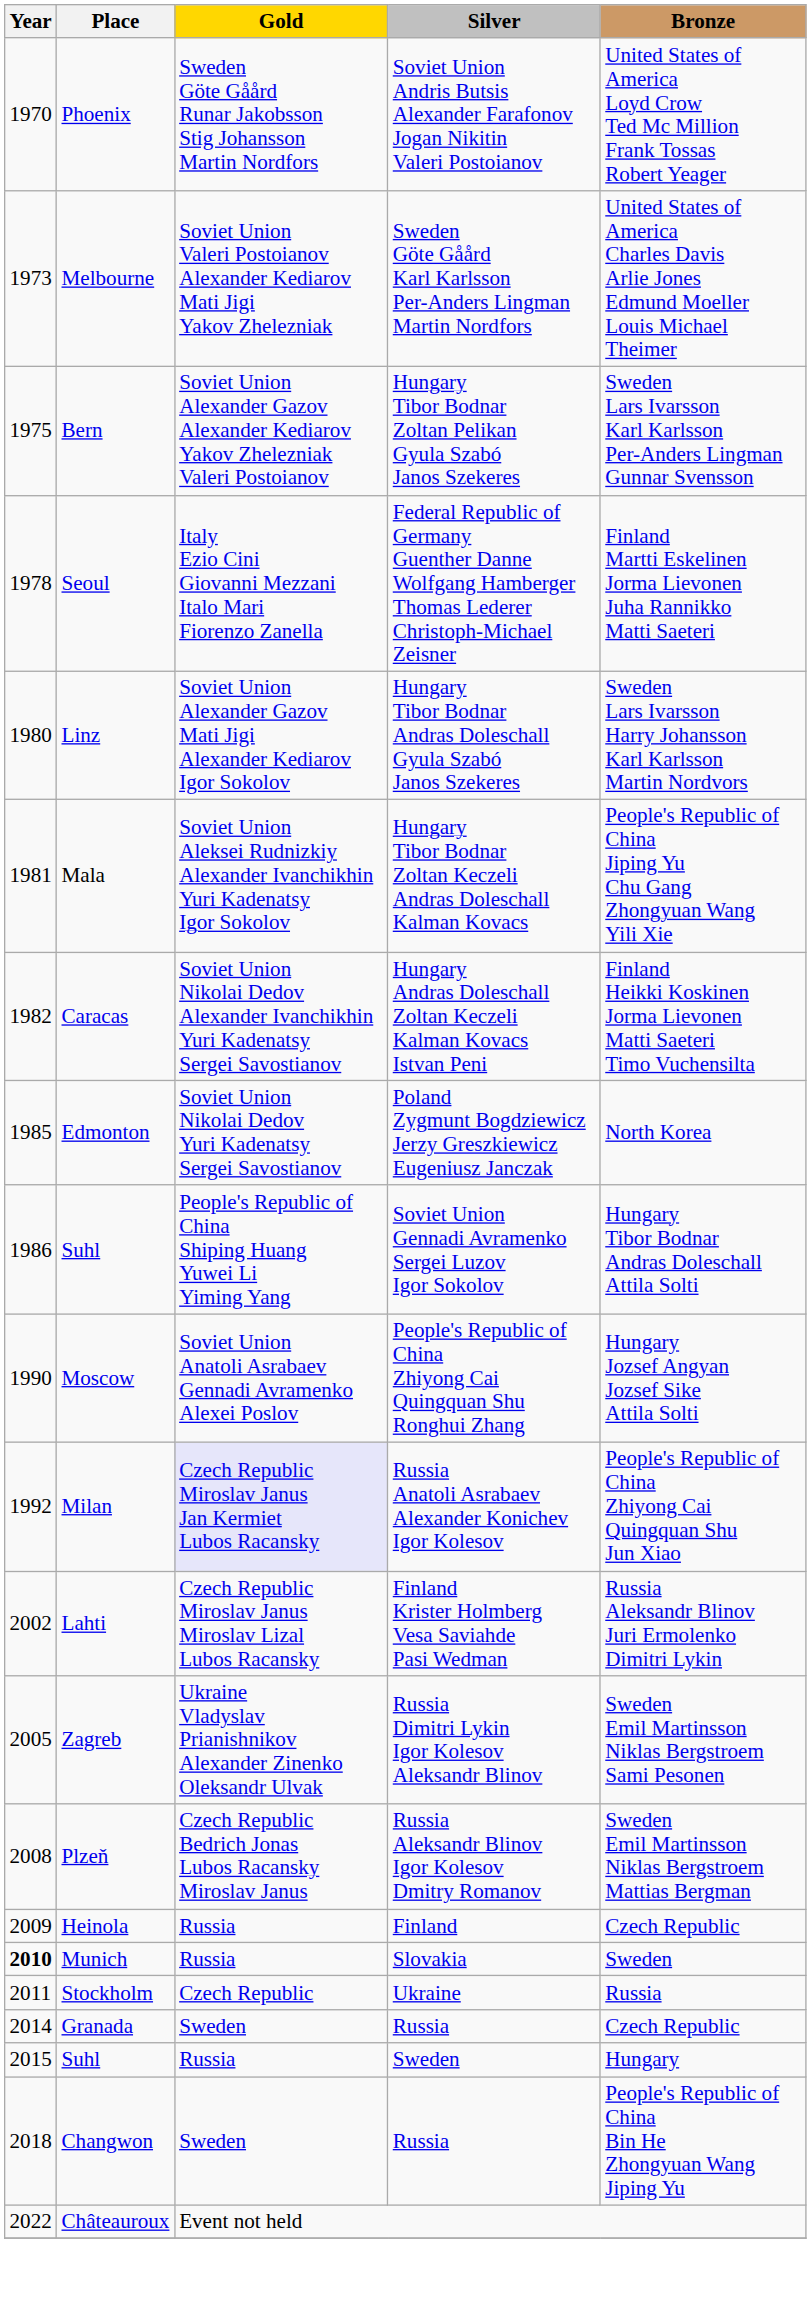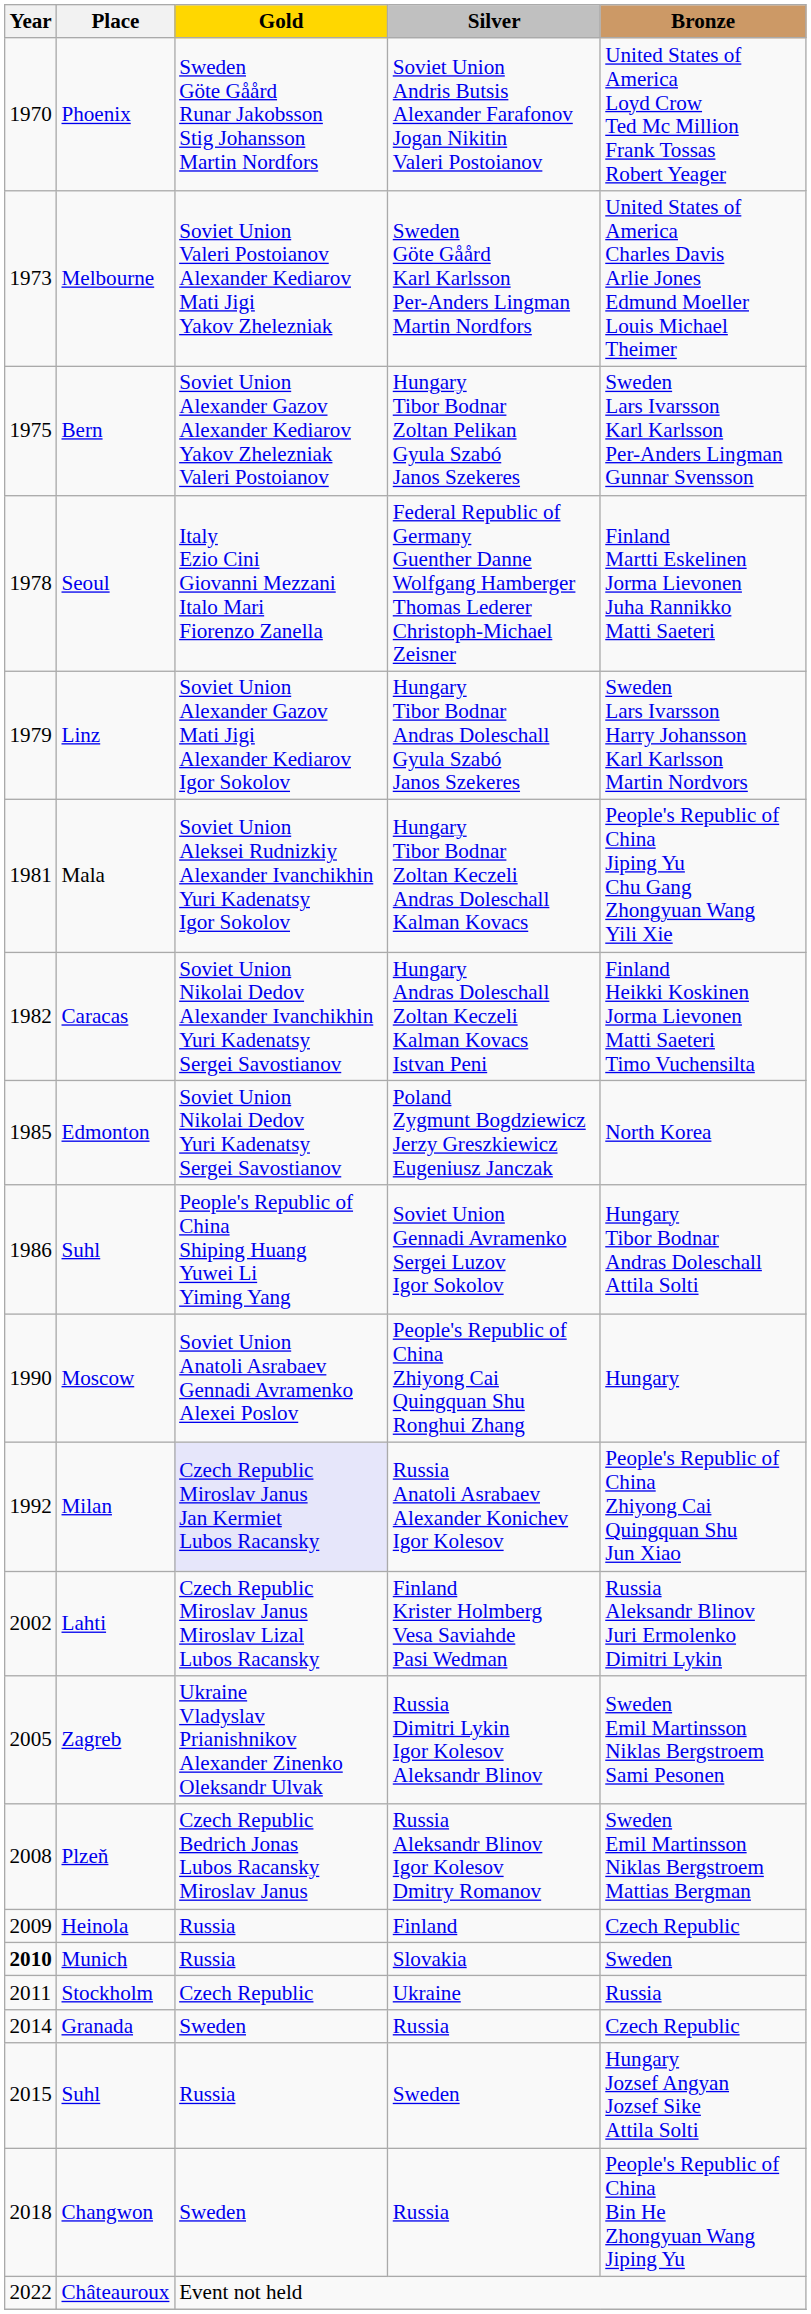 <table class="wikitable">
 <tr>
 <th>Year</th>
 <th>Place</th>
 <th style="background:gold"    width="210">Gold</th>
 <th style="background:silver"  width="210">Silver</th>
 <th style="background:#cc9966" width="210">Bronze</th>
 </tr>
 <tr>
 <td>1970</td>
 <td> <a href='#'>Phoenix</a></td>
 <td> <a href='#'>Sweden</a><br><a href='#'>Göte Gåård</a><br><a href='#'>Runar Jakobsson</a><br><a href='#'>Stig Johansson</a><br><a href='#'>Martin Nordfors</a></td>
 <td> <a href='#'>Soviet Union</a><br><a href='#'>Andris Butsis</a><br><a href='#'>Alexander Farafonov</a><br><a href='#'>Jogan Nikitin</a><br><a href='#'>Valeri Postoianov</a></td>
 <td> <a href='#'>United States of America</a><br><a href='#'>Loyd Crow</a><br><a href='#'>Ted Mc Million</a><br><a href='#'>Frank Tossas</a><br><a href='#'>Robert Yeager</a></td>
 </tr>
 <tr>
 <td>1973</td>
 <td> <a href='#'>Melbourne</a></td>
 <td> <a href='#'>Soviet Union</a><br><a href='#'>Valeri Postoianov</a><br><a href='#'>Alexander Kediarov</a><br><a href='#'>Mati Jigi</a><br><a href='#'>Yakov Zhelezniak</a></td>
 <td> <a href='#'>Sweden</a><br><a href='#'>Göte Gåård</a><br><a href='#'>Karl Karlsson</a><br><a href='#'>Per-Anders Lingman</a><br><a href='#'>Martin Nordfors</a></td>
 <td> <a href='#'>United States of America</a><br><a href='#'>Charles Davis</a><br><a href='#'>Arlie Jones</a><br><a href='#'>Edmund Moeller</a><br><a href='#'>Louis Michael Theimer</a></td>
 </tr>
 <tr>
 <td>1975</td>
 <td> <a href='#'>Bern</a></td>
 <td> <a href='#'>Soviet Union</a><br><a href='#'>Alexander Gazov</a><br><a href='#'>Alexander Kediarov</a><br><a href='#'>Yakov Zhelezniak</a><br><a href='#'>Valeri Postoianov</a></td>
 <td> <a href='#'>Hungary</a><br><a href='#'>Tibor Bodnar</a><br><a href='#'>Zoltan Pelikan</a><br><a href='#'>Gyula Szabó</a><br><a href='#'>Janos Szekeres</a></td>
 <td> <a href='#'>Sweden</a><br><a href='#'>Lars Ivarsson</a><br><a href='#'>Karl Karlsson</a><br><a href='#'>Per-Anders Lingman</a><br><a href='#'>Gunnar Svensson</a></td>
 </tr>
 <tr>
 <td>1978</td>
 <td> <a href='#'>Seoul</a></td>
 <td> <a href='#'>Italy</a><br><a href='#'>Ezio Cini</a><br><a href='#'>Giovanni Mezzani</a><br><a href='#'>Italo Mari</a><br><a href='#'>Fiorenzo Zanella</a></td>
 <td> <a href='#'>Federal Republic of Germany</a><br><a href='#'>Guenther Danne</a><br><a href='#'>Wolfgang Hamberger</a><br><a href='#'>Thomas Lederer</a><br><a href='#'>Christoph-Michael Zeisner</a></td>
 <td> <a href='#'>Finland</a><br><a href='#'>Martti Eskelinen</a><br><a href='#'>Jorma Lievonen</a><br><a href='#'>Juha Rannikko</a><br><a href='#'>Matti Saeteri</a></td>
 </tr>
 <tr>
-<td>1980</td>
+<td>1979</td>
 <td> <a href='#'>Linz</a></td>
 <td> <a href='#'>Soviet Union</a><br><a href='#'>Alexander Gazov</a><br><a href='#'>Mati Jigi</a><br><a href='#'>Alexander Kediarov</a><br><a href='#'>Igor Sokolov</a></td>
 <td> <a href='#'>Hungary</a><br><a href='#'>Tibor Bodnar</a><br><a href='#'>Andras Doleschall</a><br><a href='#'>Gyula Szabó</a><br><a href='#'>Janos Szekeres</a></td>
 <td> <a href='#'>Sweden</a><br><a href='#'>Lars Ivarsson</a><br><a href='#'>Harry Johansson</a><br><a href='#'>Karl Karlsson</a><br><a href='#'>Martin Nordvors</a></td>
 </tr>
 <tr>
 <td>1981</td>
 <td> Mala</td>
 <td> <a href='#'>Soviet Union</a><br><a href='#'>Aleksei Rudnizkiy</a><br><a href='#'>Alexander Ivanchikhin</a><br><a href='#'>Yuri Kadenatsy</a><br><a href='#'>Igor Sokolov</a></td>
 <td> <a href='#'>Hungary</a><br><a href='#'>Tibor Bodnar</a><br><a href='#'>Zoltan Keczeli</a><br><a href='#'>Andras Doleschall</a><br><a href='#'>Kalman Kovacs</a></td>
 <td> <a href='#'>People's Republic of China</a><br><a href='#'>Jiping Yu</a><br><a href='#'>Chu Gang</a><br><a href='#'>Zhongyuan Wang</a><br><a href='#'>Yili Xie</a></td>
 </tr>
 <tr>
 <td>1982</td>
 <td> <a href='#'>Caracas</a></td>
 <td> <a href='#'>Soviet Union</a><br><a href='#'>Nikolai Dedov</a><br><a href='#'>Alexander Ivanchikhin</a><br><a href='#'>Yuri Kadenatsy</a><br><a href='#'>Sergei Savostianov</a></td>
 <td> <a href='#'>Hungary</a><br><a href='#'>Andras Doleschall</a><br><a href='#'>Zoltan Keczeli</a><br><a href='#'>Kalman Kovacs</a><br><a href='#'>Istvan Peni</a></td>
 <td> <a href='#'>Finland</a><br><a href='#'>Heikki Koskinen</a><br><a href='#'>Jorma Lievonen</a><br><a href='#'>Matti Saeteri</a><br><a href='#'>Timo Vuchensilta</a></td>
 </tr>
 <tr>
 <td>1985</td>
 <td> <a href='#'>Edmonton</a></td>
 <td> <a href='#'>Soviet Union</a><br><a href='#'>Nikolai Dedov</a><br><a href='#'>Yuri Kadenatsy</a><br><a href='#'>Sergei Savostianov</a></td>
 <td> <a href='#'>Poland</a><br><a href='#'>Zygmunt Bogdziewicz</a><br><a href='#'>Jerzy Greszkiewicz</a><br><a href='#'>Eugeniusz Janczak</a></td>
 <td> <a href='#'>North Korea</a></td>
 </tr>
 <tr>
 <td>1986</td>
 <td> <a href='#'>Suhl</a></td>
 <td> <a href='#'>People's Republic of China</a><br><a href='#'>Shiping Huang</a><br><a href='#'>Yuwei Li</a><br><a href='#'>Yiming Yang</a></td>
 <td> <a href='#'>Soviet Union</a><br><a href='#'>Gennadi Avramenko</a><br><a href='#'>Sergei Luzov</a><br><a href='#'>Igor Sokolov</a></td>
 <td> <a href='#'>Hungary</a><br><a href='#'>Tibor Bodnar</a><br><a href='#'>Andras Doleschall</a><br><a href='#'>Attila Solti</a></td>
 </tr>
 <tr>
 <td>1990</td>
 <td> <a href='#'>Moscow</a></td>
 <td> <a href='#'>Soviet Union</a><br><a href='#'>Anatoli Asrabaev</a><br><a href='#'>Gennadi Avramenko</a><br><a href='#'>Alexei Poslov</a></td>
 <td> <a href='#'>People's Republic of China</a><br><a href='#'>Zhiyong Cai</a><br><a href='#'>Quingquan Shu</a><br><a href='#'>Ronghui Zhang</a></td>
-<td> <a href='#'>Hungary</a><br><a href='#'>Jozsef Angyan</a><br><a href='#'>Jozsef Sike</a><br><a href='#'>Attila Solti</a></td>
+<td> <a href='#'>Hungary</a></td>
 </tr>
 <tr>
 <td>1992</td>
 <td> <a href='#'>Milan</a></td>
 <td style="background: lavender;"> <a href='#'>Czech Republic</a><br><a href='#'>Miroslav Janus</a><br><a href='#'>Jan Kermiet</a><br><a href='#'>Lubos Racansky</a></td>
 <td> <a href='#'>Russia</a><br><a href='#'>Anatoli Asrabaev</a><br><a href='#'>Alexander Konichev</a><br><a href='#'>Igor Kolesov</a></td>
 <td> <a href='#'>People's Republic of China</a><br><a href='#'>Zhiyong Cai</a><br><a href='#'>Quingquan Shu</a><br><a href='#'>Jun Xiao</a></td>
 </tr>
 <tr>
 <td>2002</td>
 <td> <a href='#'>Lahti</a></td>
 <td> <a href='#'>Czech Republic</a><br><a href='#'>Miroslav Janus</a><br><a href='#'>Miroslav Lizal</a><br><a href='#'>Lubos Racansky</a></td>
 <td> <a href='#'>Finland</a><br><a href='#'>Krister Holmberg</a><br><a href='#'>Vesa Saviahde</a><br><a href='#'>Pasi Wedman</a></td>
 <td> <a href='#'>Russia</a><br><a href='#'>Aleksandr Blinov</a><br><a href='#'>Juri Ermolenko</a><br><a href='#'>Dimitri Lykin</a></td>
 </tr>
 <tr>
 <td>2005</td>
 <td> <a href='#'>Zagreb</a></td>
 <td> <a href='#'>Ukraine</a><br><a href='#'>Vladyslav Prianishnikov</a><br><a href='#'>Alexander Zinenko</a><br><a href='#'>Oleksandr Ulvak</a></td>
 <td> <a href='#'>Russia</a><br><a href='#'>Dimitri Lykin</a><br><a href='#'>Igor Kolesov</a><br><a href='#'>Aleksandr Blinov</a></td>
 <td> <a href='#'>Sweden</a><br><a href='#'>Emil Martinsson</a><br><a href='#'>Niklas Bergstroem</a><br><a href='#'>Sami Pesonen</a></td>
 </tr>
 <tr>
 <td>2008</td>
 <td> <a href='#'>Plzeň</a></td>
 <td> <a href='#'>Czech Republic</a><br><a href='#'>Bedrich Jonas</a><br><a href='#'>Lubos Racansky</a><br><a href='#'>Miroslav Janus</a></td>
 <td> <a href='#'>Russia</a><br><a href='#'>Aleksandr Blinov</a><br><a href='#'>Igor Kolesov</a><br><a href='#'>Dmitry Romanov</a></td>
 <td> <a href='#'>Sweden</a><br><a href='#'>Emil Martinsson</a><br><a href='#'>Niklas Bergstroem</a><br><a href='#'>Mattias Bergman</a></td>
 </tr>
 <tr>
 <td>2009</td>
 <td> <a href='#'>Heinola</a></td>
 <td> <a href='#'>Russia</a></td>
 <td> <a href='#'>Finland</a></td>
 <td> <a href='#'>Czech Republic</a></td>
 </tr>
 <tr>
 <td><strong>2010</strong></td>
 <td> <a href='#'>Munich</a></td>
 <td> <a href='#'>Russia</a></td>
 <td> <a href='#'>Slovakia</a></td>
 <td> <a href='#'>Sweden</a></td>
 </tr>
 <tr>
 <td>2011</td>
 <td> <a href='#'>Stockholm</a></td>
 <td> <a href='#'>Czech Republic</a></td>
 <td> <a href='#'>Ukraine</a></td>
 <td> <a href='#'>Russia</a></td>
 </tr>
 <tr>
 <td>2014</td>
 <td> <a href='#'>Granada</a></td>
 <td> <a href='#'>Sweden</a></td>
 <td> <a href='#'>Russia</a></td>
 <td> <a href='#'>Czech Republic</a></td>
 </tr>
 <tr>
 <td>2015</td>
 <td> <a href='#'>Suhl</a></td>
 <td> <a href='#'>Russia</a></td>
 <td> <a href='#'>Sweden</a></td>
-<td> <a href='#'>Hungary</a></td>
+<td> <a href='#'>Hungary</a><br><a href='#'>Jozsef Angyan</a><br><a href='#'>Jozsef Sike</a><br><a href='#'>Attila Solti</a></td>
 </tr>
 <tr>
 <td>2018</td>
 <td> <a href='#'>Changwon</a></td>
 <td> <a href='#'>Sweden</a></td>
 <td> <a href='#'>Russia</a></td>
 <td> <a href='#'>People's Republic of China</a><br><a href='#'>Bin He</a><br><a href='#'>Zhongyuan Wang</a><br><a href='#'>Jiping Yu</a></td>
 </tr>
 <tr>
 <td>2022</td>
 <td> <a href='#'>Châteauroux</a></td>
 <td colspan=3>Event not held</td>
 </tr>
 <tr>
 </tr>
 </table>
